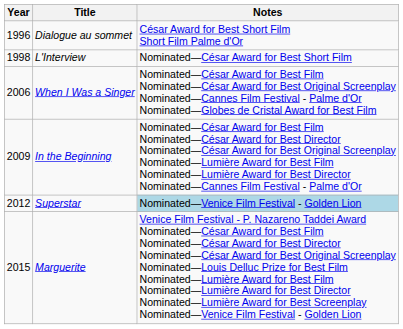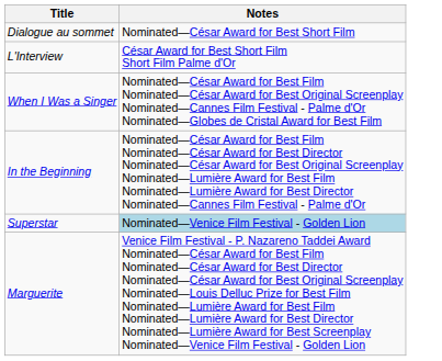 <table class="wikitable">
 <tr>
-<th>Year</th>
 <th>Title</th>
 <th>Notes</th>
 </tr>
 <tr>
-<td>1996</td>
 <td><em>Dialogue au sommet</em></td>
+<td>Nominated—<a href='#'>César Award for Best Short Film</a></td>
+</tr>
+<tr>
+<td><em>L'Interview</em></td>
 <td><a href='#'>César Award for Best Short Film</a><br><a href='#'>Short Film Palme d'Or</a></td>
 </tr>
 <tr>
-<td>1998</td>
-<td><em>L'Interview</em></td>
-<td>Nominated—<a href='#'>César Award for Best Short Film</a></td>
-</tr>
-<tr>
-<td>2006</td>
 <td><em><a href='#'>When I Was a Singer</a></em></td>
 <td>Nominated—<a href='#'>César Award for Best Film</a><br>Nominated—<a href='#'>César Award for Best Original Screenplay</a><br>Nominated—<a href='#'>Cannes Film Festival</a> - <a href='#'>Palme d'Or</a><br>Nominated—<a href='#'>Globes de Cristal Award for Best Film</a></td>
 </tr>
 <tr>
-<td>2009</td>
 <td><em><a href='#'>In the Beginning</a></em></td>
 <td>Nominated—<a href='#'>César Award for Best Film</a><br>Nominated—<a href='#'>César Award for Best Director</a><br>Nominated—<a href='#'>César Award for Best Original Screenplay</a><br>Nominated—<a href='#'>Lumière Award for Best Film</a><br>Nominated—<a href='#'>Lumière Award for Best Director</a><br>Nominated—<a href='#'>Cannes Film Festival</a> - <a href='#'>Palme d'Or</a></td>
 </tr>
 <tr>
-<td>2012</td>
 <td><em><a href='#'>Superstar</a></em></td>
 <td style="background: lightblue;">Nominated—<a href='#'>Venice Film Festival</a> - <a href='#'>Golden Lion</a></td>
 </tr>
 <tr>
-<td>2015</td>
 <td><em><a href='#'>Marguerite</a></em></td>
 <td><a href='#'>Venice Film Festival - P. Nazareno Taddei Award</a><br>Nominated—<a href='#'>César Award for Best Film</a><br>Nominated—<a href='#'>César Award for Best Director</a><br>Nominated—<a href='#'>César Award for Best Original Screenplay</a><br>Nominated—<a href='#'>Louis Delluc Prize for Best Film</a><br>Nominated—<a href='#'>Lumière Award for Best Film</a><br>Nominated—<a href='#'>Lumière Award for Best Director</a><br>Nominated—<a href='#'>Lumière Award for Best Screenplay</a><br>Nominated—<a href='#'>Venice Film Festival</a> - <a href='#'>Golden Lion</a></td>
 </tr>
 </table>
